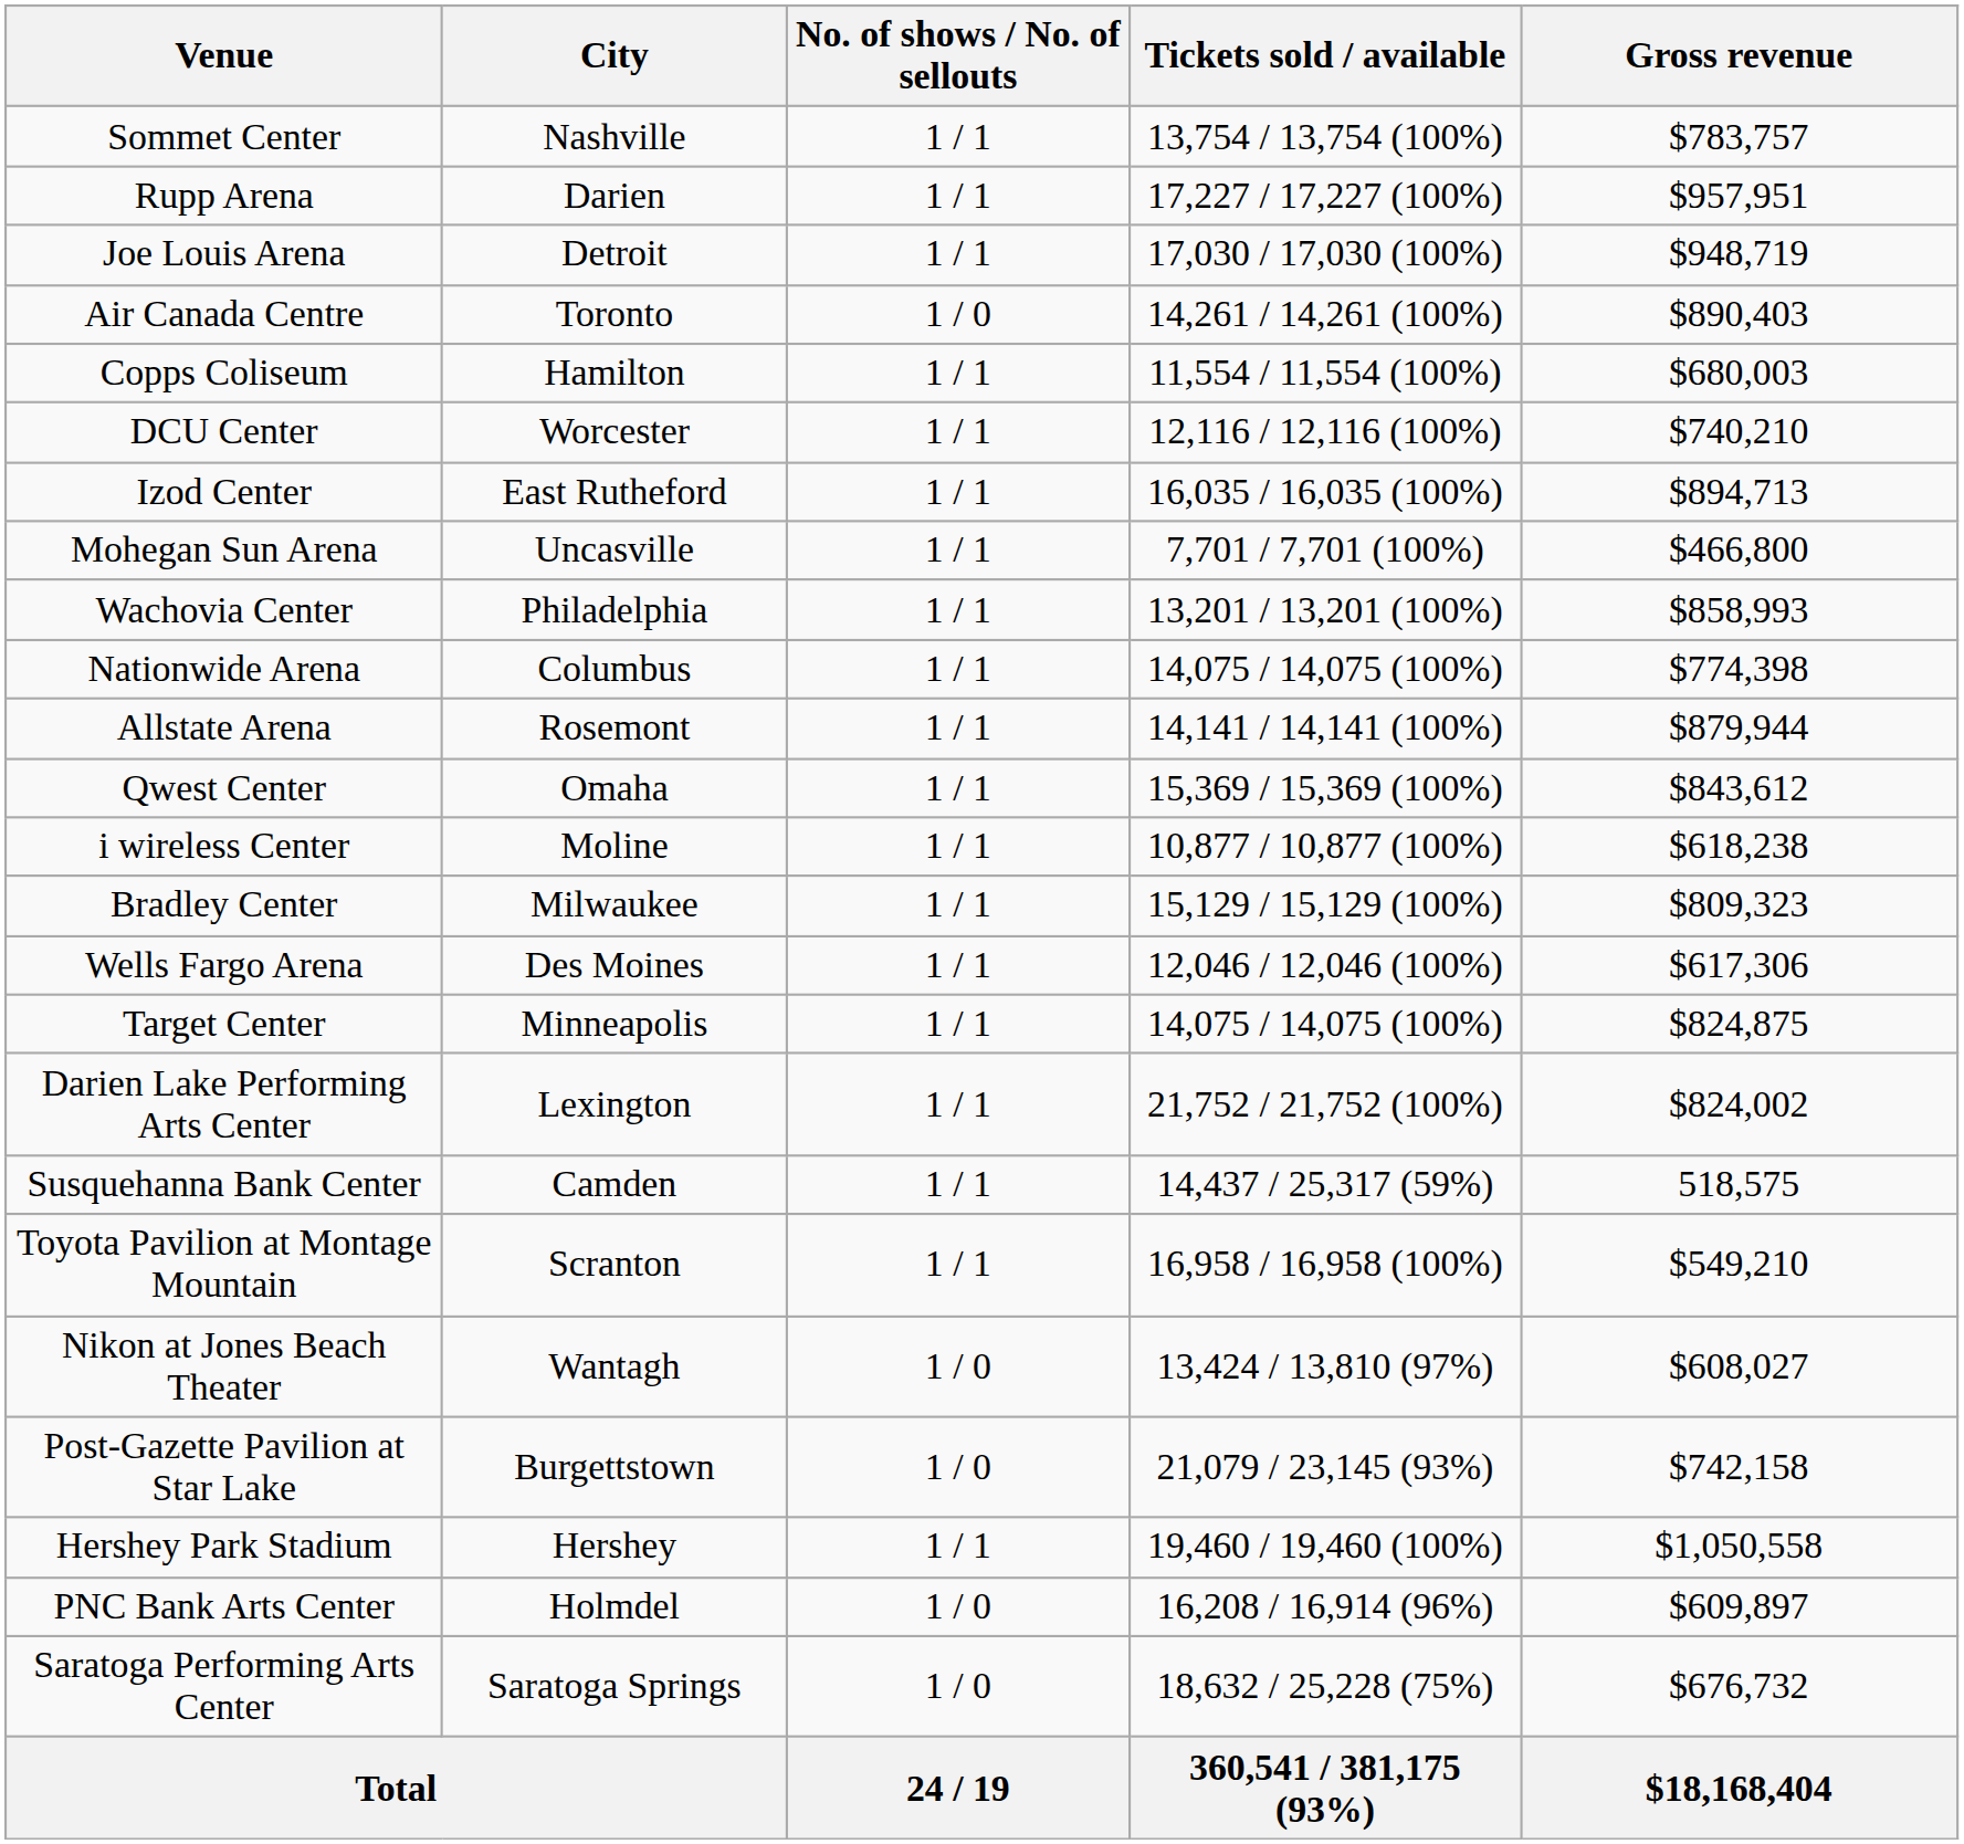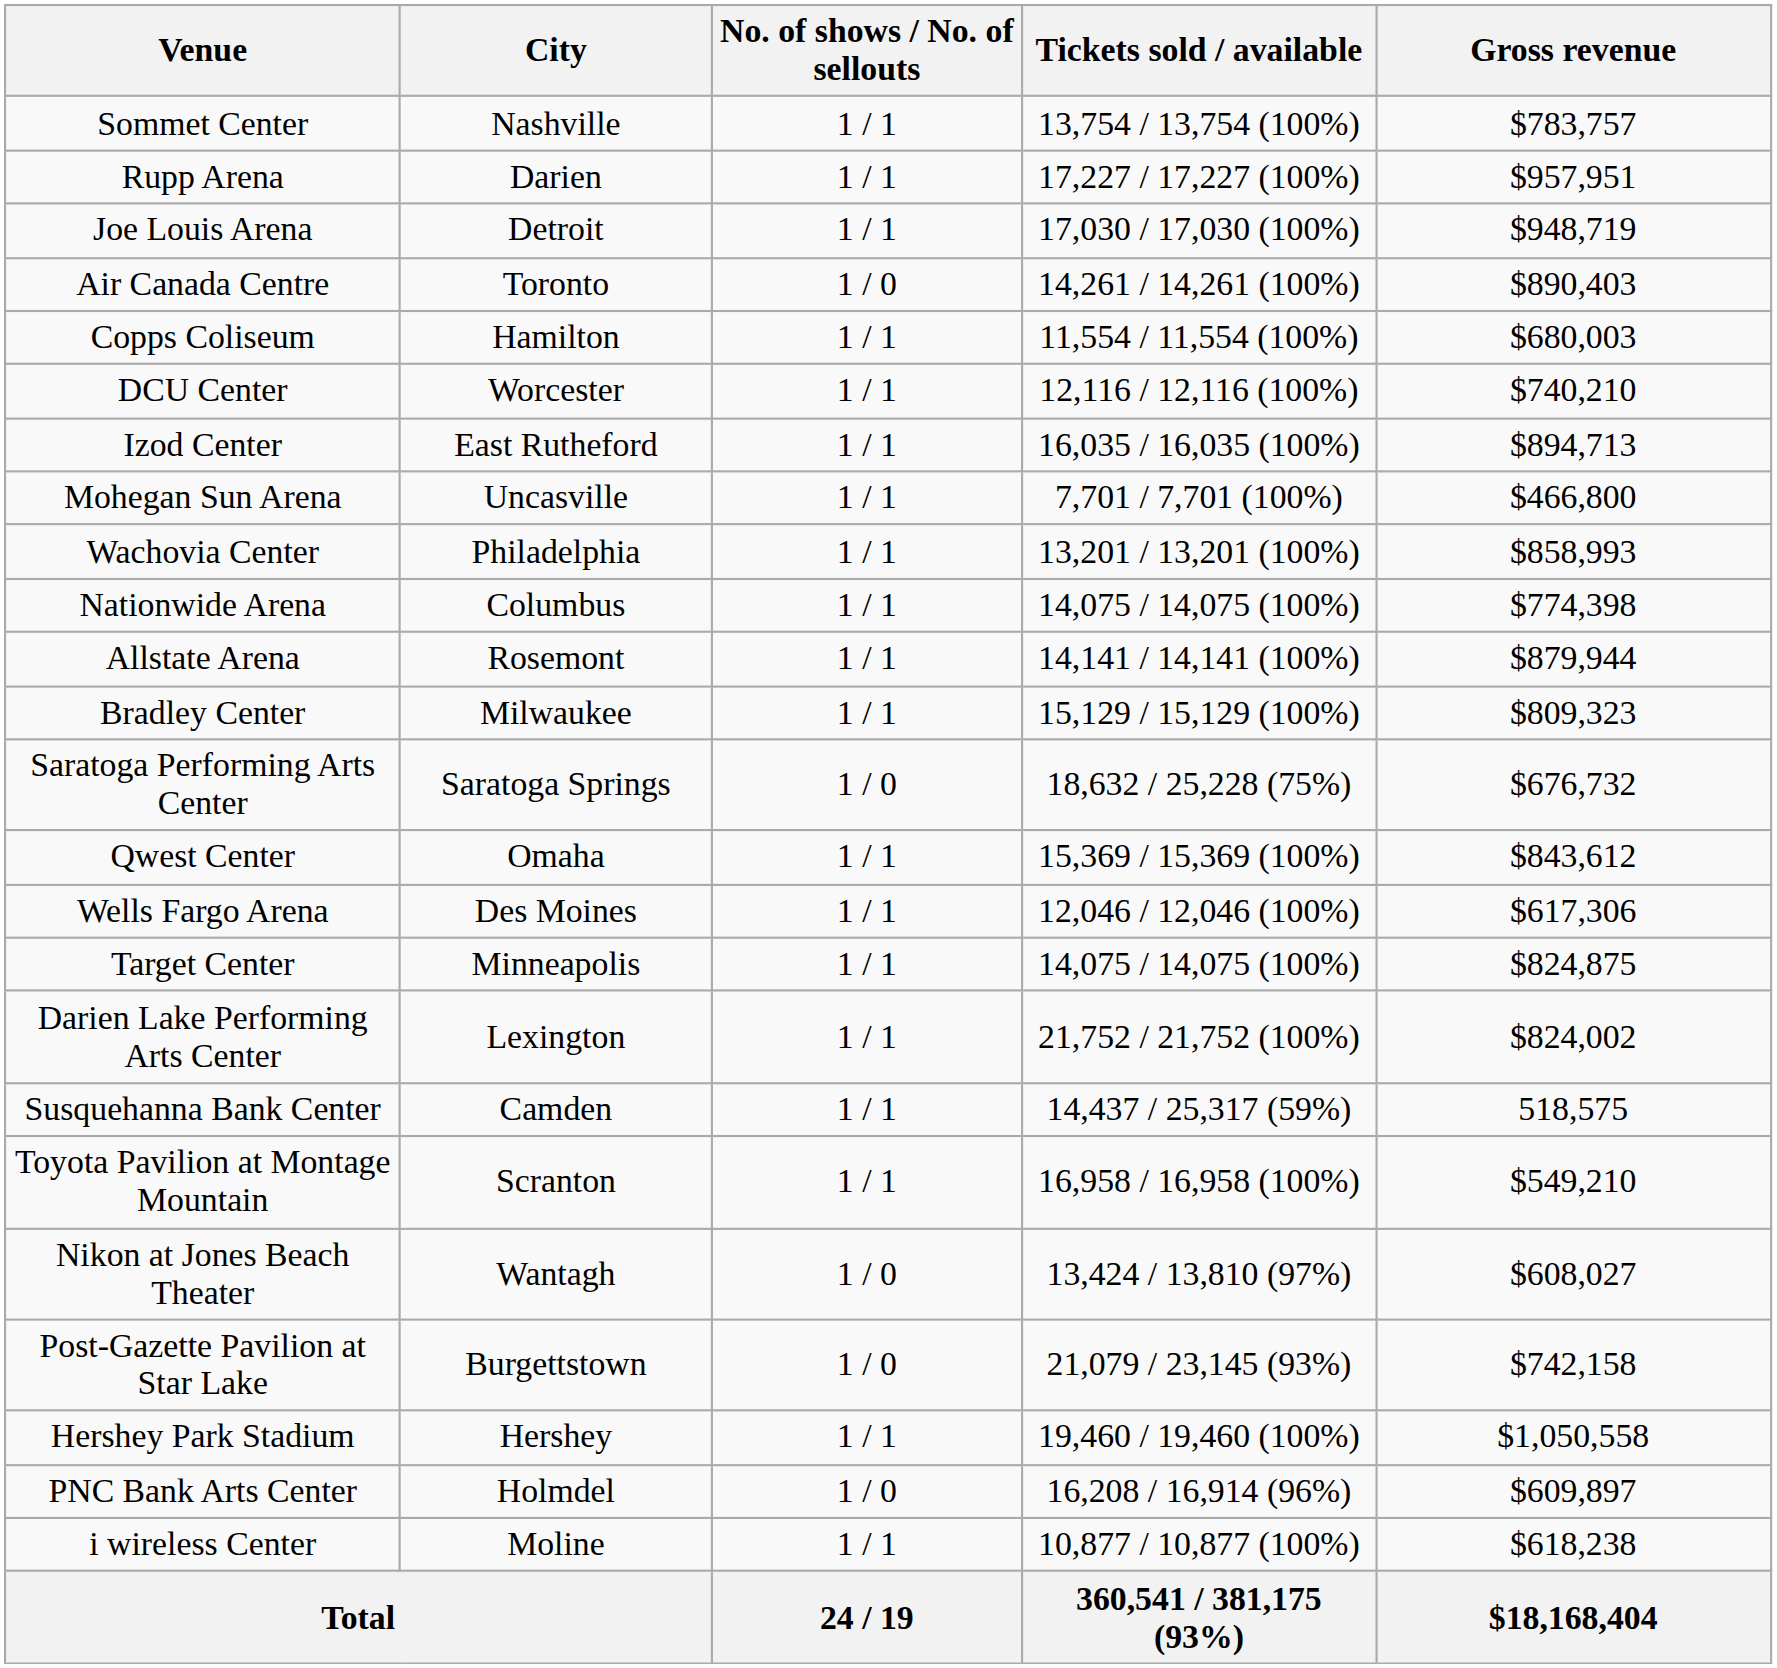 <table class="wikitable" style="text-align:center;">
 <tr>
 <th width="180">Venue</th>
 <th width="140">City</th>
 <th width="140">No. of shows / No. of sellouts</th>
 <th width="160">Tickets sold / available</th>
 <th width="180">Gross revenue</th>
 </tr>
 <tr>
 <td>Sommet Center</td>
 <td>Nashville</td>
 <td>1 / 1</td>
 <td>13,754 / 13,754 (100%)</td>
 <td>$783,757</td>
 </tr>
 <tr>
 <td>Rupp Arena</td>
 <td>Darien</td>
 <td>1 / 1</td>
 <td>17,227 / 17,227 (100%)</td>
 <td>$957,951</td>
 </tr>
 <tr>
 <td>Joe Louis Arena</td>
 <td>Detroit</td>
 <td>1 / 1</td>
 <td>17,030 / 17,030 (100%)</td>
 <td>$948,719</td>
 </tr>
 <tr>
 <td>Air Canada Centre</td>
 <td>Toronto</td>
 <td>1 / 0</td>
 <td>14,261 / 14,261 (100%)</td>
 <td>$890,403</td>
 </tr>
 <tr>
 <td>Copps Coliseum</td>
 <td>Hamilton</td>
 <td>1 / 1</td>
 <td>11,554 / 11,554 (100%)</td>
 <td>$680,003</td>
 </tr>
 <tr>
 <td>DCU Center</td>
 <td>Worcester</td>
 <td>1 / 1</td>
 <td>12,116 / 12,116 (100%)</td>
 <td>$740,210</td>
 </tr>
 <tr>
 <td>Izod Center</td>
 <td>East Rutheford</td>
 <td>1 / 1</td>
 <td>16,035 / 16,035 (100%)</td>
 <td>$894,713</td>
 </tr>
 <tr>
 <td>Mohegan Sun Arena</td>
 <td>Uncasville</td>
 <td>1 / 1</td>
 <td>7,701 / 7,701 (100%)</td>
 <td>$466,800</td>
 </tr>
 <tr>
 <td>Wachovia Center</td>
 <td>Philadelphia</td>
 <td>1 / 1</td>
 <td>13,201 / 13,201 (100%)</td>
 <td>$858,993</td>
 </tr>
 <tr>
 <td>Nationwide Arena</td>
 <td>Columbus</td>
 <td>1 / 1</td>
 <td>14,075 / 14,075 (100%)</td>
 <td>$774,398</td>
 </tr>
 <tr>
 <td>Allstate Arena</td>
 <td>Rosemont</td>
 <td>1 / 1</td>
 <td>14,141 / 14,141 (100%)</td>
 <td>$879,944</td>
 </tr>
 <tr>
+<td>Bradley Center</td>
+<td>Milwaukee</td>
+<td>1 / 1</td>
+<td>15,129 / 15,129 (100%)</td>
+<td>$809,323</td>
+</tr>
+<tr>
+<td>Saratoga Performing Arts Center</td>
+<td>Saratoga Springs</td>
+<td>1 / 0</td>
+<td>18,632 / 25,228 (75%)</td>
+<td>$676,732</td>
+</tr>
+<tr>
 <td>Qwest Center</td>
 <td>Omaha</td>
 <td>1 / 1</td>
 <td>15,369 / 15,369 (100%)</td>
 <td>$843,612</td>
-</tr>
-<tr>
-<td>i wireless Center</td>
-<td>Moline</td>
-<td>1 / 1</td>
-<td>10,877 / 10,877 (100%)</td>
-<td>$618,238</td>
-</tr>
-<tr>
-<td>Bradley Center</td>
-<td>Milwaukee</td>
-<td>1 / 1</td>
-<td>15,129 / 15,129 (100%)</td>
-<td>$809,323</td>
 </tr>
 <tr>
 <td>Wells Fargo Arena</td>
 <td>Des Moines</td>
 <td>1 / 1</td>
 <td>12,046 / 12,046 (100%)</td>
 <td>$617,306</td>
 </tr>
 <tr>
 <td>Target Center</td>
 <td>Minneapolis</td>
 <td>1 / 1</td>
 <td>14,075 / 14,075 (100%)</td>
 <td>$824,875</td>
 </tr>
 <tr>
 <td>Darien Lake Performing Arts Center</td>
 <td>Lexington</td>
 <td>1 / 1</td>
 <td>21,752 / 21,752 (100%)</td>
 <td>$824,002</td>
 </tr>
 <tr>
 <td>Susquehanna Bank Center</td>
 <td>Camden</td>
 <td>1 / 1</td>
 <td>14,437 / 25,317 (59%)</td>
 <td>518,575</td>
 </tr>
 <tr>
 <td>Toyota Pavilion at Montage Mountain</td>
 <td>Scranton</td>
 <td>1 / 1</td>
 <td>16,958 / 16,958 (100%)</td>
 <td>$549,210</td>
 </tr>
 <tr>
 <td>Nikon at Jones Beach Theater</td>
 <td>Wantagh</td>
 <td>1 / 0</td>
 <td>13,424 / 13,810 (97%)</td>
 <td>$608,027</td>
 </tr>
 <tr>
 <td>Post-Gazette Pavilion at Star Lake</td>
 <td>Burgettstown</td>
 <td>1 / 0</td>
 <td>21,079 / 23,145 (93%)</td>
 <td>$742,158</td>
 </tr>
 <tr>
 <td>Hershey Park Stadium</td>
 <td>Hershey</td>
 <td>1 / 1</td>
 <td>19,460 / 19,460 (100%)</td>
 <td>$1,050,558</td>
 </tr>
 <tr>
 <td>PNC Bank Arts Center</td>
 <td>Holmdel</td>
 <td>1 / 0</td>
 <td>16,208 / 16,914 (96%)</td>
 <td>$609,897</td>
 </tr>
 <tr>
-<td>Saratoga Performing Arts Center</td>
-<td>Saratoga Springs</td>
-<td>1 / 0</td>
-<td>18,632 / 25,228 (75%)</td>
-<td>$676,732</td>
+<td>i wireless Center</td>
+<td>Moline</td>
+<td>1 / 1</td>
+<td>10,877 / 10,877 (100%)</td>
+<td>$618,238</td>
 </tr>
 <tr>
 <th colspan="2">Total</th>
 <th>24 / 19</th>
 <th>360,541 / 381,175 (93%)</th>
 <th>$18,168,404</th>
 </tr>
 </table>
